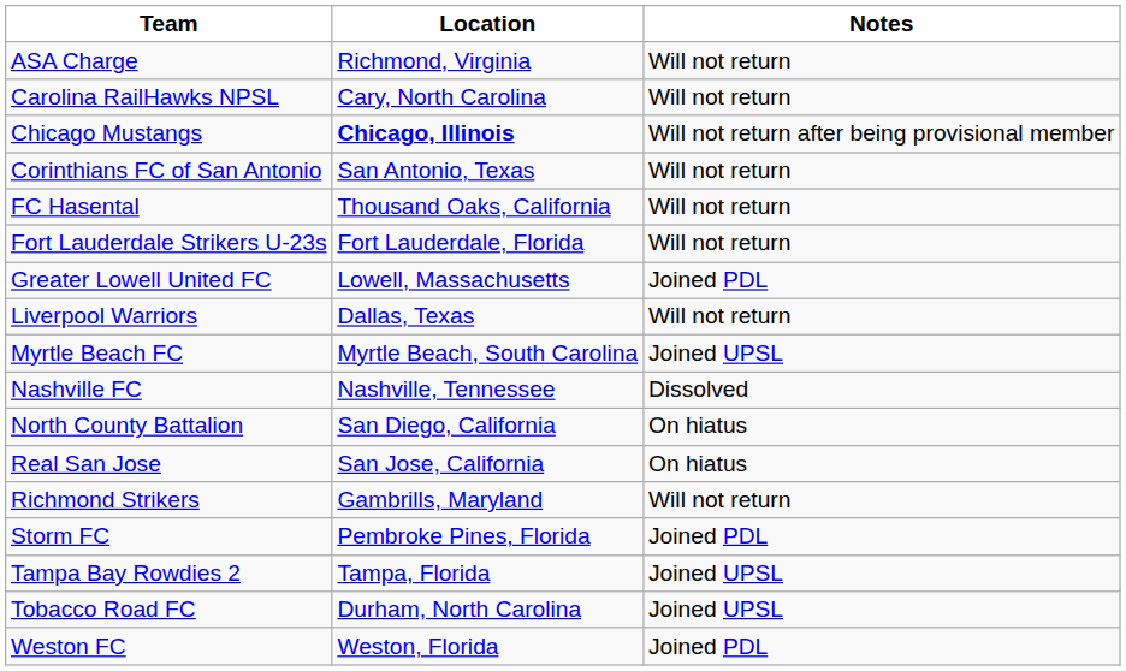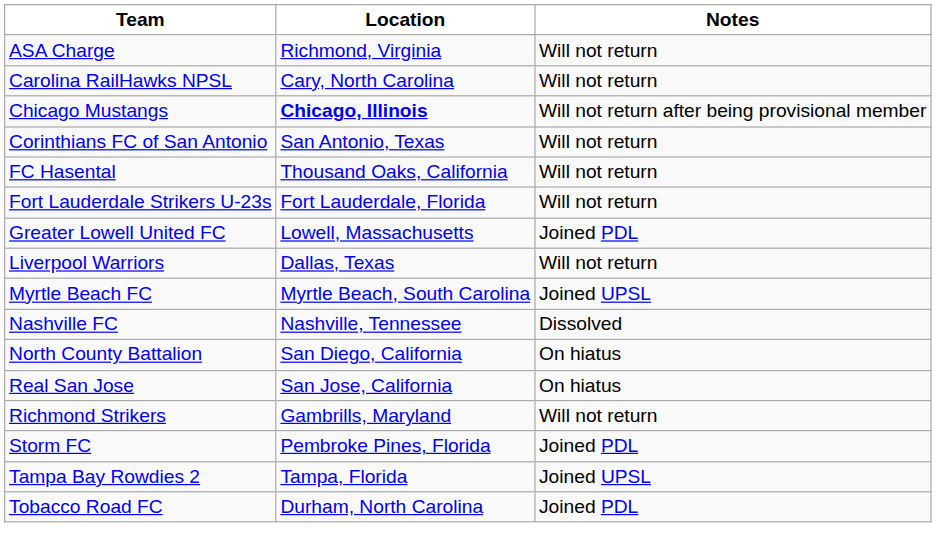 <table class="wikitable">
 <tr>
 <th style="background:white">Team</th>
 <th style="background:white">Location</th>
 <th style="background:white">Notes</th>
 </tr>
 <tr>
 <td><a href='#'>ASA Charge</a></td>
 <td><a href='#'>Richmond, Virginia</a></td>
 <td>Will not return</td>
 </tr>
 <tr>
 <td><a href='#'>Carolina RailHawks NPSL</a></td>
 <td><a href='#'>Cary, North Carolina</a></td>
 <td>Will not return</td>
 </tr>
 <tr>
 <td><a href='#'>Chicago Mustangs</a></td>
 <td><strong><a href='#'>Chicago, Illinois</a></strong></td>
 <td>Will not return after being provisional member</td>
 </tr>
 <tr>
 <td><a href='#'>Corinthians FC of San Antonio</a></td>
 <td><a href='#'>San Antonio, Texas</a></td>
 <td>Will not return</td>
 </tr>
 <tr>
 <td><a href='#'>FC Hasental</a></td>
 <td><a href='#'>Thousand Oaks, California</a></td>
 <td>Will not return</td>
 </tr>
 <tr>
 <td><a href='#'>Fort Lauderdale Strikers U-23s</a></td>
 <td><a href='#'>Fort Lauderdale, Florida</a></td>
 <td>Will not return</td>
 </tr>
 <tr>
 <td><a href='#'>Greater Lowell United FC</a></td>
 <td><a href='#'>Lowell, Massachusetts</a></td>
 <td>Joined <a href='#'>PDL</a></td>
 </tr>
 <tr>
 <td><a href='#'>Liverpool Warriors</a></td>
 <td><a href='#'>Dallas, Texas</a></td>
 <td>Will not return</td>
 </tr>
 <tr>
 <td><a href='#'>Myrtle Beach FC</a></td>
 <td><a href='#'>Myrtle Beach, South Carolina</a></td>
 <td>Joined <a href='#'>UPSL</a></td>
 </tr>
 <tr>
 <td><a href='#'>Nashville FC</a></td>
 <td><a href='#'>Nashville, Tennessee</a></td>
 <td>Dissolved</td>
 </tr>
 <tr>
 <td><a href='#'>North County Battalion</a></td>
 <td><a href='#'>San Diego, California</a></td>
 <td>On hiatus</td>
 </tr>
 <tr>
 <td><a href='#'>Real San Jose</a></td>
 <td><a href='#'>San Jose, California</a></td>
 <td>On hiatus</td>
 </tr>
 <tr>
 <td><a href='#'>Richmond Strikers</a></td>
 <td><a href='#'>Gambrills, Maryland</a></td>
 <td>Will not return</td>
 </tr>
 <tr>
 <td><a href='#'>Storm FC</a></td>
 <td><a href='#'>Pembroke Pines, Florida</a></td>
 <td>Joined <a href='#'>PDL</a></td>
 </tr>
 <tr>
 <td><a href='#'>Tampa Bay Rowdies 2</a></td>
 <td><a href='#'>Tampa, Florida</a></td>
 <td>Joined <a href='#'>UPSL</a></td>
 </tr>
 <tr>
 <td><a href='#'>Tobacco Road FC</a></td>
 <td><a href='#'>Durham, North Carolina</a></td>
-<td>Joined <a href='#'>UPSL</a></td>
-</tr>
-<tr>
-<td><a href='#'>Weston FC</a></td>
-<td><a href='#'>Weston, Florida</a></td>
 <td>Joined <a href='#'>PDL</a></td>
 </tr>
 </table>
